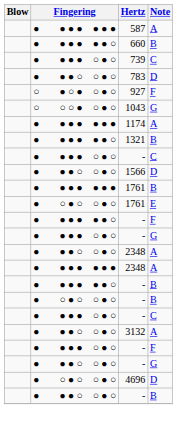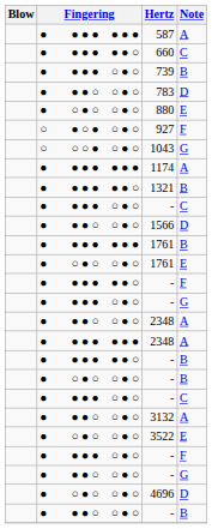 <table class="wikitable">
 <tr>
 <th>Blow</th>
 <th><a href='#'>Fingering</a></th>
 <th><a href='#'>Hertz</a></th>
 <th><a href='#'>Note</a></th>
 </tr>
 <tr>
 <td></td>
 <td>●  ● ● ● ● ● ●</td>
 <td align="right">587</td>
 <td><a href='#'>A</a></td>
 </tr>
 <tr>
 <td></td>
 <td>●  ● ● ● ● ● ○</td>
 <td align="right">660</td>
-<td><a href='#'>B</a></td>
+<td><a href='#'>C</a></td>
 </tr>
 <tr>
 <td></td>
 <td>●  ● ● ● ○ ● ○</td>
 <td align="right">739</td>
-<td><a href='#'>C</a></td>
+<td><a href='#'>B</a></td>
 </tr>
 <tr>
 <td></td>
 <td>●  ● ● ○ ○ ● ○</td>
 <td align="right">783</td>
 <td><a href='#'>D</a></td>
+</tr>
+<tr>
+<td></td>
+<td>●  ○ ● ○ ○ ● ○</td>
+<td align="right">880</td>
+<td><a href='#'>E</a></td>
 </tr>
 <tr>
 <td></td>
 <td>○  ● ○ ● ○ ● ○</td>
 <td align="right">927</td>
 <td><a href='#'>F</a></td>
 </tr>
 <tr>
 <td></td>
 <td>○  ○ ○ ● ○ ● ○</td>
 <td align="right">1043</td>
 <td><a href='#'>G</a></td>
 </tr>
 <tr>
 <td></td>
 <td>●  ● ● ● ● ● ●</td>
 <td align="right">1174</td>
 <td><a href='#'>A</a></td>
 </tr>
 <tr>
 <td></td>
 <td>●  ● ● ● ● ● ○</td>
 <td align="right">1321</td>
 <td><a href='#'>B</a></td>
 </tr>
 <tr>
 <td></td>
 <td>●  ● ● ● ○ ● ○</td>
 <td align="right">-</td>
 <td><a href='#'>C</a></td>
 </tr>
 <tr>
 <td></td>
 <td>●  ● ● ○ ○ ● ○</td>
 <td align="right">1566</td>
 <td><a href='#'>D</a></td>
 </tr>
 <tr>
 <td></td>
 <td>●  ● ● ● ● ● ●</td>
 <td align="right">1761</td>
 <td><a href='#'>B</a></td>
 </tr>
 <tr>
 <td></td>
 <td>●  ○ ● ○ ○ ● ○</td>
 <td align="right">1761</td>
 <td><a href='#'>E</a></td>
 </tr>
 <tr>
 <td></td>
 <td>●  ● ● ● ● ● ○</td>
 <td align="right">-</td>
 <td><a href='#'>F</a></td>
 </tr>
 <tr>
 <td></td>
 <td>●  ● ● ● ○ ● ○</td>
 <td align="right">-</td>
 <td><a href='#'>G</a></td>
 </tr>
 <tr>
 <td></td>
 <td>●  ● ● ○ ○ ● ○</td>
 <td align="right">2348</td>
 <td><a href='#'>A</a></td>
 </tr>
 <tr>
 <td></td>
 <td>●  ● ● ● ● ● ●</td>
 <td align="right">2348</td>
 <td><a href='#'>A</a></td>
 </tr>
 <tr>
 <td></td>
 <td>●  ● ● ● ● ● ○</td>
 <td align="right">-</td>
 <td><a href='#'>B</a></td>
 </tr>
 <tr>
 <td></td>
 <td>●  ○ ● ○ ○ ● ○</td>
 <td align="right">-</td>
 <td><a href='#'>B</a></td>
 </tr>
 <tr>
 <td></td>
 <td>●  ● ● ● ○ ● ○</td>
 <td align="right">-</td>
 <td><a href='#'>C</a></td>
 </tr>
 <tr>
 <td></td>
 <td>●  ● ● ○ ○ ● ○</td>
 <td align="right">3132</td>
 <td><a href='#'>A</a></td>
 </tr>
 <tr>
 <td></td>
+<td>●  ○ ● ○ ○ ● ○</td>
+<td align="right">3522</td>
+<td><a href='#'>E</a></td>
+</tr>
+<tr>
+<td></td>
 <td>●  ● ● ● ○ ● ○</td>
 <td align="right">-</td>
 <td><a href='#'>F</a></td>
 </tr>
 <tr>
 <td></td>
 <td>●  ● ● ○ ○ ● ○</td>
 <td align="right">-</td>
 <td><a href='#'>G</a></td>
 </tr>
 <tr>
 <td></td>
 <td>●  ○ ● ○ ○ ● ○</td>
 <td align="right">4696</td>
 <td><a href='#'>D</a></td>
 </tr>
 <tr>
 <td></td>
 <td>●  ● ● ○ ○ ● ○</td>
 <td align="right">-</td>
 <td><a href='#'>B</a></td>
 </tr>
 <tr>
 </tr>
 </table>
